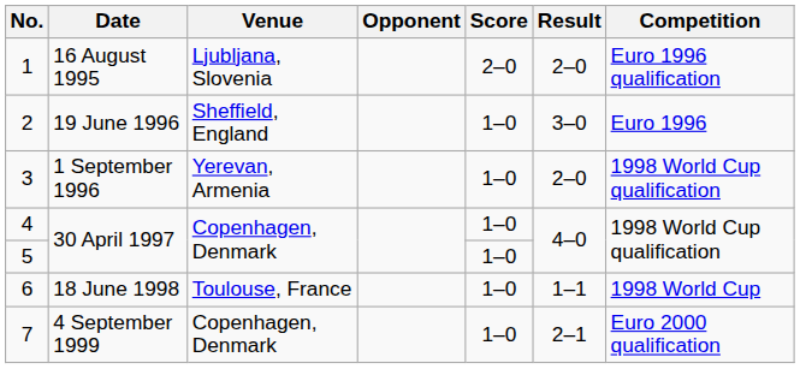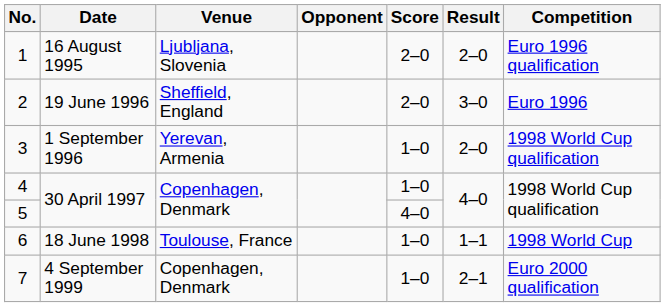 <table class="wikitable sortable">
 <tr>
 <th scope="col">No.</th>
 <th scope="col">Date</th>
 <th scope="col">Venue</th>
 <th scope="col">Opponent</th>
 <th scope="col">Score</th>
 <th scope="col">Result</th>
 <th scope="col">Competition</th>
 </tr>
 <tr>
 <td align="center">1</td>
 <td>16 August 1995</td>
 <td><a href='#'>Ljubljana</a>, Slovenia</td>
 <td></td>
 <td align="center">2–0</td>
 <td align="center">2–0</td>
 <td><a href='#'>Euro 1996 qualification</a></td>
 </tr>
 <tr>
 <td align="center">2</td>
 <td>19 June 1996</td>
 <td><a href='#'>Sheffield</a>, England</td>
 <td></td>
-<td align="center">1–0</td>
+<td align="center">2–0</td>
 <td align="center">3–0</td>
 <td><a href='#'>Euro 1996</a></td>
 </tr>
 <tr>
 <td align="center">3</td>
 <td>1 September 1996</td>
 <td><a href='#'>Yerevan</a>, Armenia</td>
 <td></td>
 <td align="center">1–0</td>
 <td align="center">2–0</td>
 <td><a href='#'>1998 World Cup qualification</a></td>
 </tr>
 <tr>
 <td align="center">4</td>
 <td rowspan="2">30 April 1997</td>
 <td rowspan="2"><a href='#'>Copenhagen</a>, Denmark</td>
 <td rowspan="2"></td>
 <td align="center">1–0</td>
 <td rowspan="2" style="text-align:center">4–0</td>
 <td rowspan="2">1998 World Cup qualification</td>
 </tr>
 <tr>
 <td align="center">5</td>
-<td align="center">1–0</td>
+<td align="center">4–0</td>
 </tr>
 <tr>
 <td align="center">6</td>
 <td>18 June 1998</td>
 <td><a href='#'>Toulouse</a>, France</td>
 <td></td>
 <td align="center">1–0</td>
 <td align="center">1–1</td>
 <td><a href='#'>1998 World Cup</a></td>
 </tr>
 <tr>
 <td align="center">7</td>
 <td>4 September 1999</td>
 <td>Copenhagen, Denmark</td>
 <td></td>
 <td align="center">1–0</td>
 <td align="center">2–1</td>
 <td><a href='#'>Euro 2000 qualification</a></td>
 </tr>
 </table>
